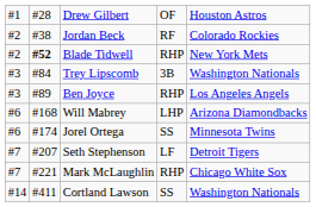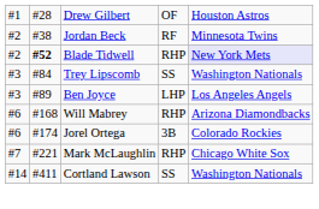 <table class="wikitable">
 <tr>
 <td>#1</td>
 <td>#28</td>
 <td><a href='#'>Drew Gilbert</a></td>
 <td>OF</td>
 <td><a href='#'>Houston Astros</a></td>
 </tr>
 <tr>
 <td>#2</td>
 <td>#38</td>
 <td><a href='#'>Jordan Beck</a></td>
 <td>RF</td>
-<td><a href='#'>Colorado Rockies</a></td>
+<td><a href='#'>Minnesota Twins</a></td>
 </tr>
 <tr>
 <td>#2</td>
 <td><strong>#52</strong></td>
 <td><a href='#'>Blade Tidwell</a></td>
 <td>RHP</td>
-<td><a href='#'>New York Mets</a></td>
+<td style="background: lavender;"><a href='#'>New York Mets</a></td>
 </tr>
 <tr>
 <td>#3</td>
 <td>#84</td>
 <td><a href='#'>Trey Lipscomb</a></td>
-<td>3B</td>
+<td>SS</td>
 <td><a href='#'>Washington Nationals</a></td>
 </tr>
 <tr>
 <td>#3</td>
 <td>#89</td>
 <td><a href='#'>Ben Joyce</a></td>
-<td>RHP</td>
+<td>LHP</td>
 <td><a href='#'>Los Angeles Angels</a></td>
 </tr>
 <tr>
 <td>#6</td>
 <td>#168</td>
 <td>Will Mabrey</td>
-<td>LHP</td>
+<td>RHP</td>
 <td><a href='#'>Arizona Diamondbacks</a></td>
 </tr>
 <tr>
 <td>#6</td>
 <td>#174</td>
 <td>Jorel Ortega</td>
-<td>SS</td>
-<td><a href='#'>Minnesota Twins</a></td>
-</tr>
-<tr>
-<td>#7</td>
-<td>#207</td>
-<td>Seth Stephenson</td>
-<td>LF</td>
-<td><a href='#'>Detroit Tigers</a></td>
+<td>3B</td>
+<td><a href='#'>Colorado Rockies</a></td>
 </tr>
 <tr>
 <td>#7</td>
 <td>#221</td>
 <td>Mark McLaughlin</td>
 <td>RHP</td>
 <td><a href='#'>Chicago White Sox</a></td>
 </tr>
 <tr>
 <td>#14</td>
 <td>#411</td>
 <td>Cortland Lawson</td>
 <td>SS</td>
 <td><a href='#'>Washington Nationals</a></td>
 </tr>
 </table>
